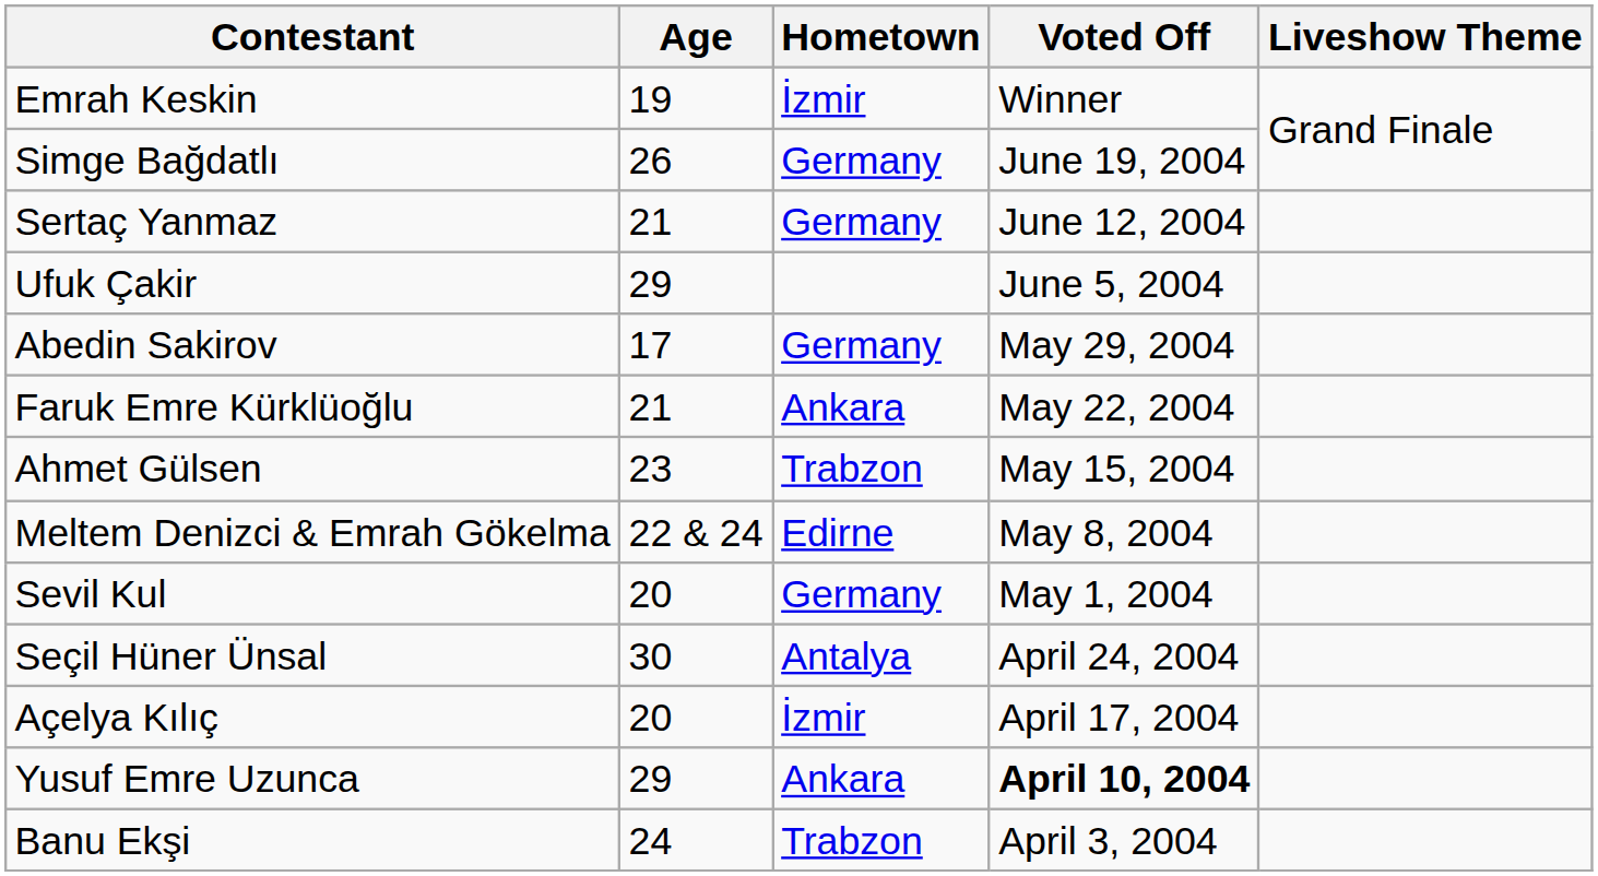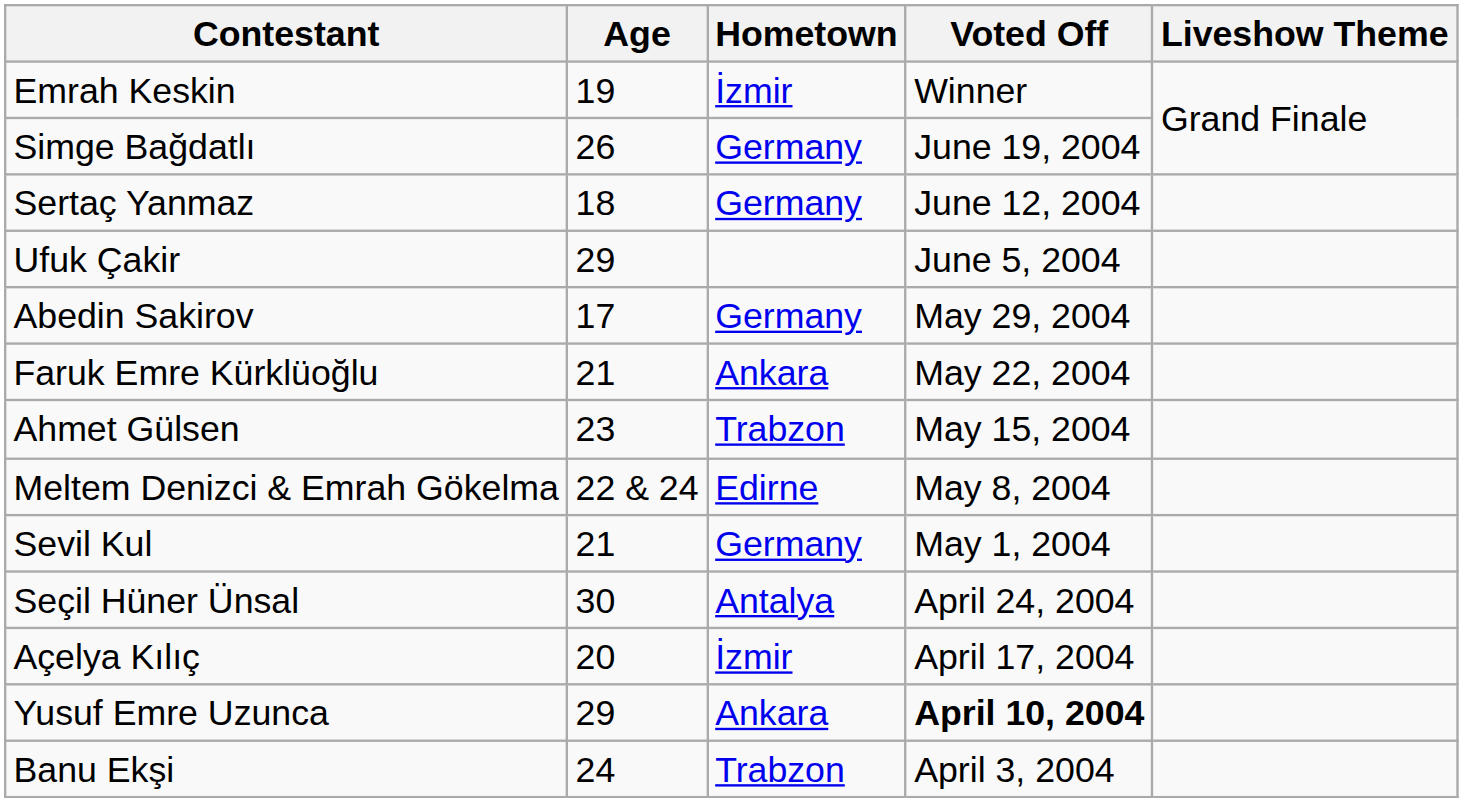 <table class="wikitable" style="font-size:95%;">
 <tr>
 <th>Contestant</th>
 <th>Age</th>
 <th>Hometown</th>
 <th>Voted Off</th>
 <th>Liveshow Theme</th>
 </tr>
 <tr>
 <td>Emrah Keskin</td>
 <td>19</td>
 <td><a href='#'>İzmir</a></td>
 <td>Winner</td>
 <td rowspan="2">Grand Finale</td>
 </tr>
 <tr>
 <td>Simge Bağdatlı</td>
 <td>26</td>
 <td><a href='#'>Germany</a></td>
 <td>June 19, 2004</td>
 </tr>
 <tr>
 <td>Sertaç Yanmaz</td>
-<td>21</td>
+<td>18</td>
 <td><a href='#'>Germany</a></td>
 <td>June 12, 2004</td>
 <td></td>
 </tr>
 <tr>
 <td>Ufuk Çakir</td>
 <td>29</td>
 <td></td>
 <td>June 5, 2004</td>
 <td></td>
 </tr>
 <tr>
 <td>Abedin Sakirov</td>
 <td>17</td>
 <td><a href='#'>Germany</a></td>
 <td>May 29, 2004</td>
 <td></td>
 </tr>
 <tr>
 <td>Faruk Emre Kürklüoğlu</td>
 <td>21</td>
 <td><a href='#'>Ankara</a></td>
 <td>May 22, 2004</td>
 <td></td>
 </tr>
 <tr>
 <td>Ahmet Gülsen</td>
 <td>23</td>
 <td><a href='#'>Trabzon</a></td>
 <td>May 15, 2004</td>
 <td></td>
 </tr>
 <tr>
 <td>Meltem Denizci & Emrah Gökelma</td>
 <td>22 & 24</td>
 <td><a href='#'>Edirne</a></td>
 <td>May 8, 2004</td>
 <td></td>
 </tr>
 <tr>
 <td>Sevil Kul</td>
-<td>20</td>
+<td>21</td>
 <td><a href='#'>Germany</a></td>
 <td>May 1, 2004</td>
 <td></td>
 </tr>
 <tr>
 <td>Seçil Hüner Ünsal</td>
 <td>30</td>
 <td><a href='#'>Antalya</a></td>
 <td>April 24, 2004</td>
 <td></td>
 </tr>
 <tr>
 <td>Açelya Kılıç</td>
 <td>20</td>
 <td><a href='#'>İzmir</a></td>
 <td>April 17, 2004</td>
 <td></td>
 </tr>
 <tr>
 <td>Yusuf Emre Uzunca</td>
 <td>29</td>
 <td><a href='#'>Ankara</a></td>
 <td><strong>April 10, 2004</strong></td>
 <td></td>
 </tr>
 <tr>
 <td>Banu Ekşi</td>
 <td>24</td>
 <td><a href='#'>Trabzon</a></td>
 <td>April 3, 2004</td>
 <td></td>
 </tr>
 </table>
